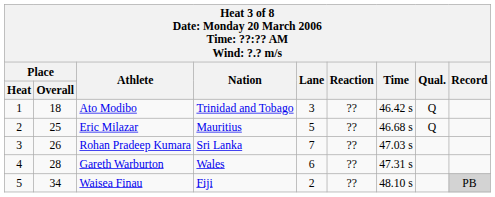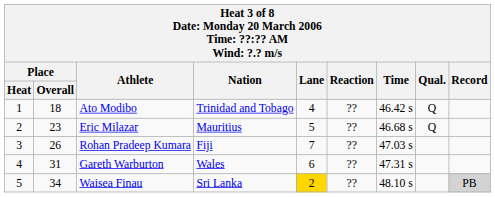 <table class="wikitable">
 <tr>
 <th colspan=9>Heat 3 of 8 <br> Date: Monday 20 March 2006 <br> Time: ??:?? AM <br> Wind: ?.? m/s</th>
 </tr>
 <tr>
 <th colspan=2>Place</th>
 <th rowspan=2>Athlete</th>
 <th rowspan=2>Nation</th>
 <th rowspan=2>Lane</th>
 <th rowspan=2>Reaction</th>
 <th rowspan=2>Time</th>
 <th rowspan=2>Qual.</th>
 <th rowspan=2>Record</th>
 </tr>
 <tr>
 <th>Heat</th>
 <th>Overall</th>
 </tr>
 <tr>
 <td align="center">1</td>
 <td align="center">18</td>
 <td align="left"><a href='#'>Ato Modibo</a></td>
 <td align="left"> <a href='#'>Trinidad and Tobago</a></td>
-<td align="center">3</td>
+<td align="center">4</td>
 <td align="center">??</td>
 <td align="center">46.42 s</td>
 <td align="center">Q</td>
 <td align="center"></td>
 </tr>
 <tr>
 <td align="center">2</td>
-<td align="center">25</td>
+<td align="center">23</td>
 <td align="left"><a href='#'>Eric Milazar</a></td>
 <td align="left"> <a href='#'>Mauritius</a></td>
 <td align="center">5</td>
 <td align="center">??</td>
 <td align="center">46.68 s</td>
 <td align="center">Q</td>
 <td align="center"></td>
 </tr>
 <tr>
 <td align="center">3</td>
 <td align="center">26</td>
 <td align="left"><a href='#'>Rohan Pradeep Kumara</a></td>
-<td align="left"> <a href='#'>Sri Lanka</a></td>
+<td align="left"> <a href='#'>Fiji</a></td>
 <td align="center">7</td>
 <td align="center">??</td>
 <td align="center">47.03 s</td>
 <td align="center"></td>
 <td align="center"></td>
 </tr>
 <tr>
 <td align="center">4</td>
-<td align="center">28</td>
+<td align="center">31</td>
 <td align="left"><a href='#'>Gareth Warburton</a></td>
 <td align="left"> <a href='#'>Wales</a></td>
 <td align="center">6</td>
 <td align="center">??</td>
 <td align="center">47.31 s</td>
 <td align="center"></td>
 <td align="center"></td>
 </tr>
 <tr>
 <td align="center">5</td>
 <td align="center">34</td>
 <td align="left"><a href='#'>Waisea Finau</a></td>
-<td align="left"> <a href='#'>Fiji</a></td>
-<td align="center">2</td>
+<td align="left"> <a href='#'>Sri Lanka</a></td>
+<td align="center" style="background: gold;">2</td>
 <td align="center">??</td>
 <td align="center">48.10 s</td>
 <td align="center"></td>
 <td align="center" style="background: lightgrey;">PB</td>
 </tr>
 </table>
